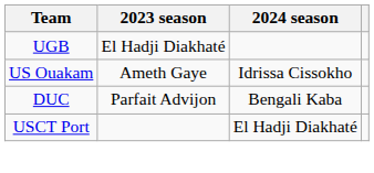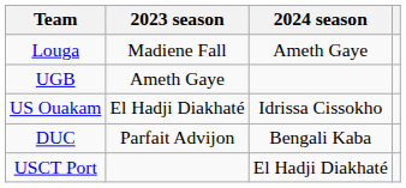 <table class="wikitable" style="text-align:center;">
 <tr>
 <th>Team</th>
 <th>2023 season</th>
 <th>2024 season</th>
 <th></th>
 </tr>
 <tr>
+<td><a href='#'>Louga</a></td>
+<td>Madiene Fall</td>
+<td>Ameth Gaye</td>
+<td></td>
+</tr>
+<tr>
 <td><a href='#'>UGB</a></td>
-<td>El Hadji Diakhaté</td>
+<td>Ameth Gaye</td>
 <td></td>
 <td></td>
 </tr>
 <tr>
 <td><a href='#'>US Ouakam</a></td>
-<td>Ameth Gaye</td>
+<td>El Hadji Diakhaté</td>
 <td>Idrissa Cissokho</td>
 <td></td>
 </tr>
 <tr>
 <td><a href='#'>DUC</a></td>
 <td>Parfait Advijon</td>
 <td>Bengali Kaba</td>
 <td></td>
 </tr>
 <tr>
 <td><a href='#'>USCT Port</a></td>
 <td></td>
 <td>El Hadji Diakhaté</td>
 <td></td>
 </tr>
 </table>
